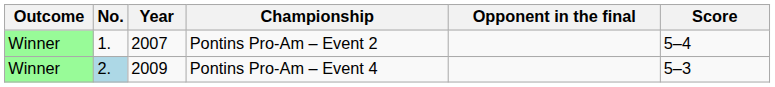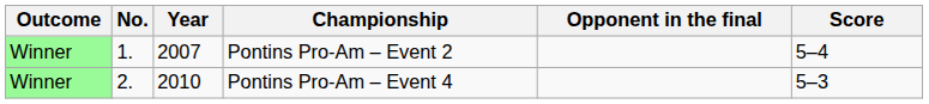 <table class="sortable wikitable">
 <tr>
 <th width="80">Outcome</th>
 <th width="20">No.</th>
 <th width="50">Year</th>
 <th style="width:250px;">Championship</th>
 <th style="width:200px;">Opponent in the final</th>
 <th style="width:100px;">Score</th>
 </tr>
 <tr>
 <td style="background:#98FB98">Winner</td>
 <td>1.</td>
 <td>2007</td>
 <td>Pontins Pro-Am – Event 2</td>
 <td> </td>
 <td>5–4</td>
 </tr>
 <tr>
 <td style="background:#98fb98;">Winner</td>
-<td style="background: lightblue;">2.</td>
-<td>2009</td>
+<td>2.</td>
+<td>2010</td>
 <td>Pontins Pro-Am – Event 4</td>
 <td> </td>
 <td>5–3</td>
 </tr>
 </table>
